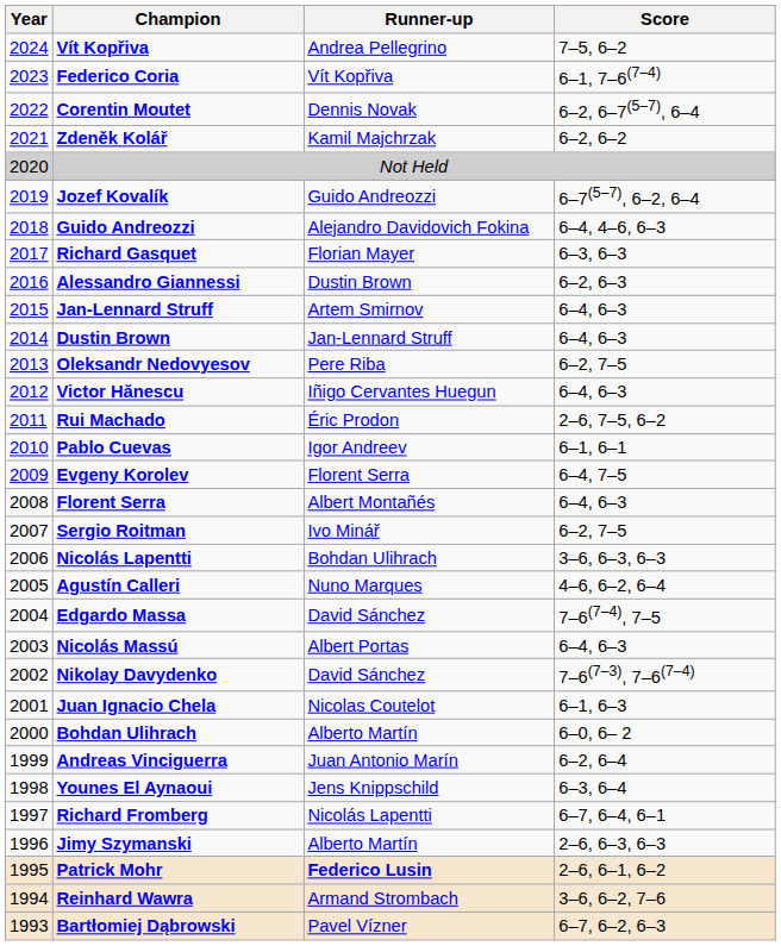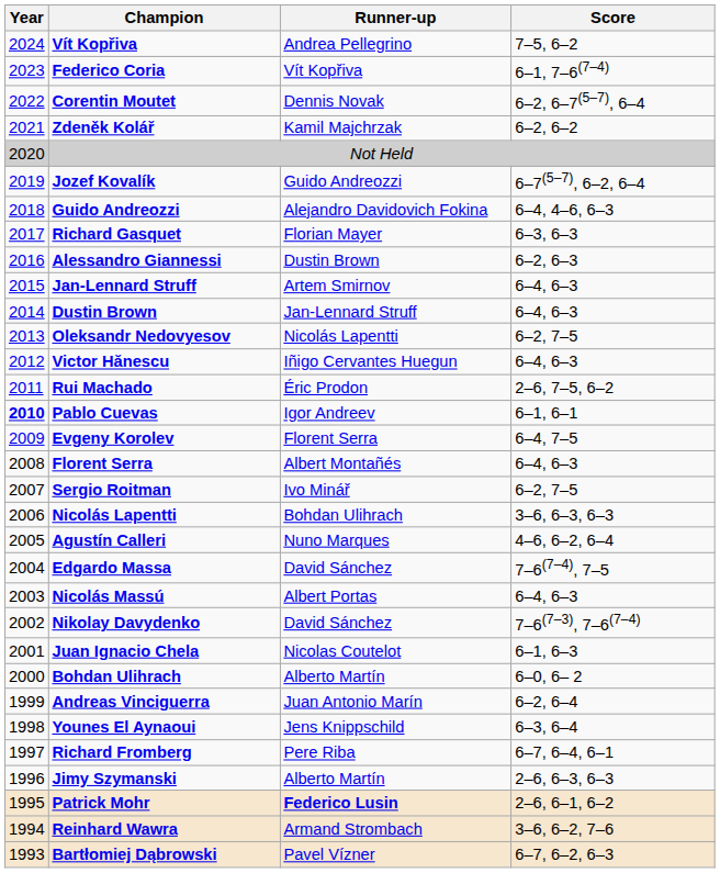 <table class="wikitable" style="font-size:90%">
 <tr>
 <th>Year</th>
 <th width="200">Champion</th>
 <th width="200">Runner-up</th>
 <th width="175">Score</th>
 </tr>
 <tr>
 <td><a href='#'>2024</a></td>
 <td> <strong><a href='#'>Vít Kopřiva</a></strong></td>
 <td> <a href='#'>Andrea Pellegrino</a></td>
 <td>7–5, 6–2</td>
 </tr>
 <tr>
 <td><a href='#'>2023</a></td>
 <td> <strong><a href='#'>Federico Coria</a></strong></td>
 <td> <a href='#'>Vít Kopřiva</a></td>
 <td>6–1, 7–6<sup>(7–4)</sup></td>
 </tr>
 <tr>
 <td><a href='#'>2022</a></td>
 <td> <strong><a href='#'>Corentin Moutet</a></strong></td>
 <td> <a href='#'>Dennis Novak</a></td>
 <td>6–2, 6–7<sup>(5–7)</sup>, 6–4</td>
 </tr>
 <tr>
 <td><a href='#'>2021</a></td>
 <td> <strong><a href='#'>Zdeněk Kolář</a></strong></td>
 <td> <a href='#'>Kamil Majchrzak</a></td>
 <td>6–2, 6–2</td>
 </tr>
 <tr>
 <td style="background:#cfcfcf">2020</td>
 <td colspan=3 align=center style="background:#cfcfcf"><em>Not Held</em></td>
 </tr>
 <tr>
 <td><a href='#'>2019</a></td>
 <td> <strong><a href='#'>Jozef Kovalík</a></strong></td>
 <td> <a href='#'>Guido Andreozzi</a></td>
 <td>6–7<sup>(5–7)</sup>, 6–2, 6–4</td>
 </tr>
 <tr>
 <td><a href='#'>2018</a></td>
 <td> <strong><a href='#'>Guido Andreozzi</a></strong></td>
 <td> <a href='#'>Alejandro Davidovich Fokina</a></td>
 <td>6–4, 4–6, 6–3</td>
 </tr>
 <tr>
 <td><a href='#'>2017</a></td>
 <td> <strong><a href='#'>Richard Gasquet</a></strong></td>
 <td> <a href='#'>Florian Mayer</a></td>
 <td>6–3, 6–3</td>
 </tr>
 <tr>
 <td><a href='#'>2016</a></td>
 <td> <strong><a href='#'>Alessandro Giannessi</a></strong></td>
 <td> <a href='#'>Dustin Brown</a></td>
 <td>6–2, 6–3</td>
 </tr>
 <tr>
 <td><a href='#'>2015</a></td>
 <td> <strong><a href='#'>Jan-Lennard Struff</a></strong></td>
 <td> <a href='#'>Artem Smirnov</a></td>
 <td>6–4, 6–3</td>
 </tr>
 <tr>
 <td><a href='#'>2014</a></td>
 <td> <strong><a href='#'>Dustin Brown</a></strong></td>
 <td> <a href='#'>Jan-Lennard Struff</a></td>
 <td>6–4, 6–3</td>
 </tr>
 <tr>
 <td><a href='#'>2013</a></td>
 <td> <strong><a href='#'>Oleksandr Nedovyesov</a></strong></td>
-<td> <a href='#'>Pere Riba</a></td>
+<td> <a href='#'>Nicolás Lapentti</a></td>
 <td>6–2, 7–5</td>
 </tr>
 <tr>
 <td><a href='#'>2012</a></td>
 <td> <strong><a href='#'>Victor Hănescu</a></strong></td>
 <td> <a href='#'>Iñigo Cervantes Huegun</a></td>
 <td>6–4, 6–3</td>
 </tr>
 <tr>
 <td><a href='#'>2011</a></td>
 <td> <strong><a href='#'>Rui Machado</a></strong></td>
 <td> <a href='#'>Éric Prodon</a></td>
 <td>2–6, 7–5, 6–2</td>
 </tr>
 <tr>
-<td><a href='#'>2010</a></td>
+<td><strong><a href='#'>2010</a></strong></td>
 <td> <strong><a href='#'>Pablo Cuevas</a></strong></td>
 <td> <a href='#'>Igor Andreev</a></td>
 <td>6–1, 6–1</td>
 </tr>
 <tr>
 <td><a href='#'>2009</a></td>
 <td> <strong><a href='#'>Evgeny Korolev</a></strong></td>
 <td> <a href='#'>Florent Serra</a></td>
 <td>6–4, 7–5</td>
 </tr>
 <tr>
 <td>2008</td>
 <td> <strong><a href='#'>Florent Serra</a></strong></td>
 <td> <a href='#'>Albert Montañés</a></td>
 <td>6–4, 6–3</td>
 </tr>
 <tr>
 <td>2007</td>
 <td> <strong><a href='#'>Sergio Roitman</a></strong></td>
 <td> <a href='#'>Ivo Minář</a></td>
 <td>6–2, 7–5</td>
 </tr>
 <tr>
 <td>2006</td>
 <td> <strong><a href='#'>Nicolás Lapentti</a></strong></td>
 <td> <a href='#'>Bohdan Ulihrach</a></td>
 <td>3–6, 6–3, 6–3</td>
 </tr>
 <tr>
 <td>2005</td>
 <td> <strong><a href='#'>Agustín Calleri</a></strong></td>
 <td> <a href='#'>Nuno Marques</a></td>
 <td>4–6, 6–2, 6–4</td>
 </tr>
 <tr>
 <td>2004</td>
 <td> <strong><a href='#'>Edgardo Massa</a></strong></td>
 <td> <a href='#'>David Sánchez</a></td>
 <td>7–6<sup>(7–4)</sup>, 7–5</td>
 </tr>
 <tr>
 <td>2003</td>
 <td> <strong><a href='#'>Nicolás Massú</a></strong></td>
 <td> <a href='#'>Albert Portas</a></td>
 <td>6–4, 6–3</td>
 </tr>
 <tr>
 <td>2002</td>
 <td> <strong><a href='#'>Nikolay Davydenko</a></strong></td>
 <td> <a href='#'>David Sánchez</a></td>
 <td>7–6<sup>(7–3)</sup>, 7–6<sup>(7–4)</sup></td>
 </tr>
 <tr>
 <td>2001</td>
 <td> <strong><a href='#'>Juan Ignacio Chela</a></strong></td>
 <td> <a href='#'>Nicolas Coutelot</a></td>
 <td>6–1, 6–3</td>
 </tr>
 <tr>
 <td>2000</td>
 <td> <strong><a href='#'>Bohdan Ulihrach</a></strong></td>
 <td> <a href='#'>Alberto Martín</a></td>
 <td>6–0, 6– 2</td>
 </tr>
 <tr>
 <td>1999</td>
 <td> <strong><a href='#'>Andreas Vinciguerra</a></strong></td>
 <td> <a href='#'>Juan Antonio Marín</a></td>
 <td>6–2, 6–4</td>
 </tr>
 <tr>
 <td>1998</td>
 <td> <strong><a href='#'>Younes El Aynaoui</a></strong></td>
 <td> <a href='#'>Jens Knippschild</a></td>
 <td>6–3, 6–4</td>
 </tr>
 <tr>
 <td>1997</td>
 <td> <strong><a href='#'>Richard Fromberg</a></strong></td>
-<td> <a href='#'>Nicolás Lapentti</a></td>
+<td> <a href='#'>Pere Riba</a></td>
 <td>6–7, 6–4, 6–1</td>
 </tr>
 <tr>
 <td>1996</td>
 <td> <strong><a href='#'>Jimy Szymanski</a></strong></td>
 <td> <a href='#'>Alberto Martín</a></td>
 <td>2–6, 6–3, 6–3</td>
 </tr>
 <tr>
 <td bgcolor="F7E7CE">1995</td>
 <td bgcolor="F7E7CE"> <strong><a href='#'>Patrick Mohr</a></strong></td>
 <td bgcolor="F7E7CE"><strong> <a href='#'>Federico Lusin</a></strong></td>
 <td bgcolor="F7E7CE">2–6, 6–1, 6–2</td>
 </tr>
 <tr>
 <td bgcolor="F7E7CE">1994</td>
 <td bgcolor="F7E7CE"> <strong><a href='#'>Reinhard Wawra</a></strong></td>
 <td bgcolor="F7E7CE"> <a href='#'>Armand Strombach</a></td>
 <td bgcolor="F7E7CE">3–6, 6–2, 7–6</td>
 </tr>
 <tr>
 <td bgcolor="F7E7CE">1993</td>
 <td bgcolor="F7E7CE"> <strong><a href='#'>Bartłomiej Dąbrowski</a></strong></td>
 <td bgcolor="F7E7CE"> <a href='#'>Pavel Vízner</a></td>
 <td bgcolor="F7E7CE">6–7, 6–2, 6–3</td>
 </tr>
 </table>
